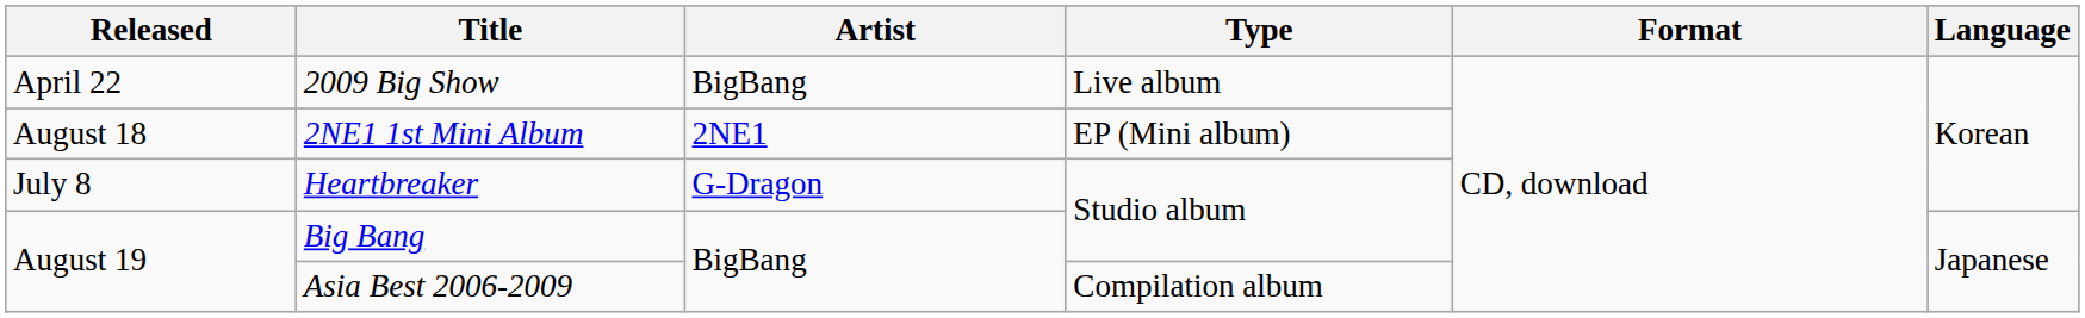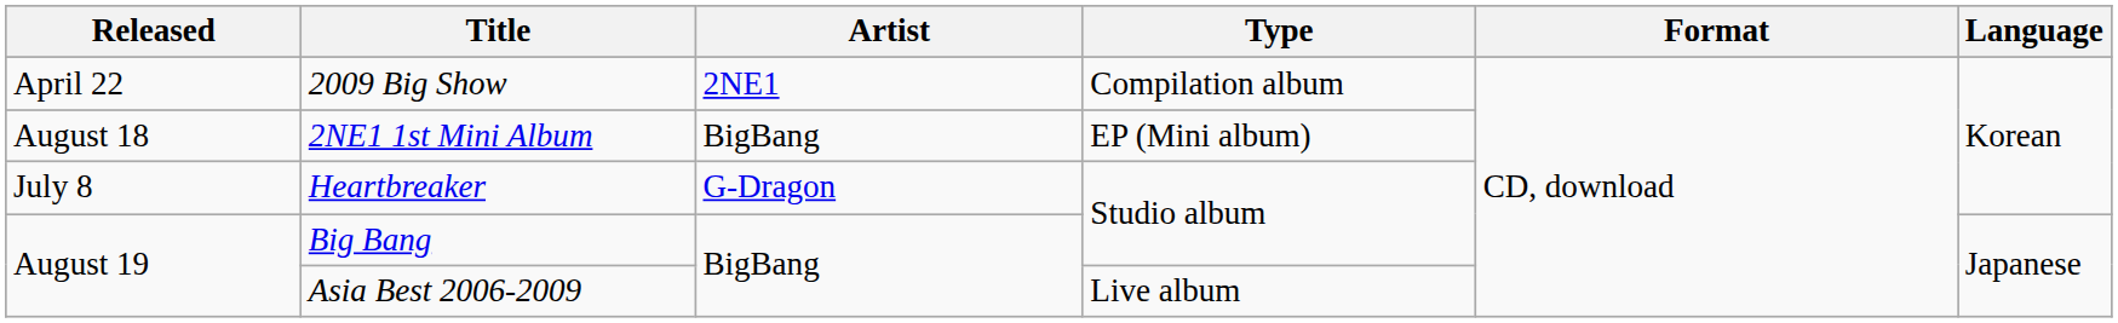 <table class="wikitable sortable" align="left center" style="width:65%;">
 <tr>
 <th style="width:15%;">Released</th>
 <th style="width:20%;">Title</th>
 <th style="width:20%;">Artist</th>
 <th style="width:20%;">Type</th>
 <th style="width:25%;">Format</th>
 <th style="width:20%;">Language</th>
 </tr>
 <tr>
 <td>April 22</td>
 <td><em>2009 Big Show</em></td>
-<td>BigBang</td>
-<td>Live album</td>
+<td><a href='#'>2NE1</a></td>
+<td>Compilation album</td>
 <td rowspan="5">CD, download</td>
 <td rowspan="3">Korean</td>
 </tr>
 <tr>
 <td>August 18</td>
 <td><em><a href='#'>2NE1 1st Mini Album</a></em></td>
-<td><a href='#'>2NE1</a></td>
+<td>BigBang</td>
 <td>EP (Mini album)</td>
 </tr>
 <tr>
 <td>July 8</td>
 <td><em><a href='#'>Heartbreaker</a></em></td>
 <td><a href='#'>G-Dragon</a></td>
 <td rowspan="2">Studio album</td>
 </tr>
 <tr>
 <td rowspan="2">August 19</td>
 <td><em><a href='#'>Big Bang</a></em></td>
 <td rowspan="2">BigBang</td>
 <td rowspan="2">Japanese</td>
 </tr>
 <tr>
 <td><em>Asia Best 2006-2009</em></td>
-<td>Compilation album</td>
+<td>Live album</td>
 </tr>
 </table>
